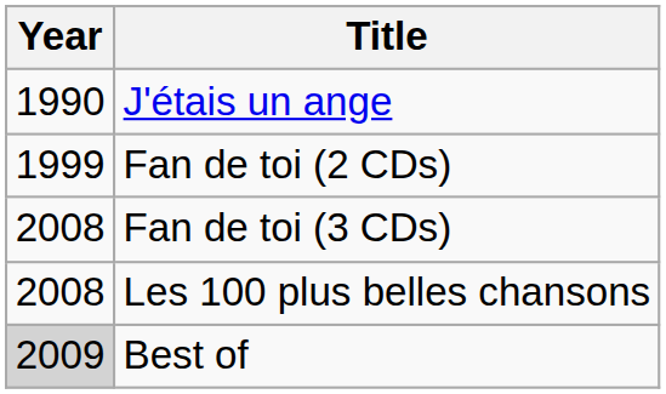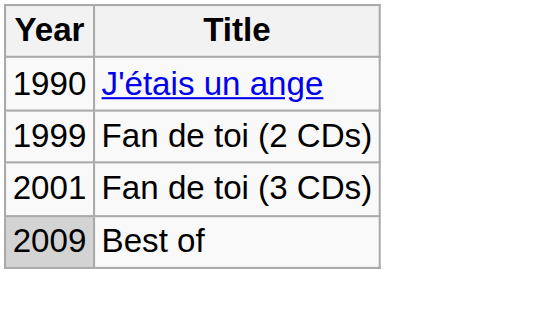 <table class="wikitable">
 <tr>
 <th>Year</th>
 <th>Title</th>
 </tr>
 <tr>
 <td>1990</td>
 <td><a href='#'>J'étais un ange</a></td>
 </tr>
 <tr>
 <td>1999</td>
 <td>Fan de toi (2  CDs)</td>
 </tr>
 <tr>
-<td>2008</td>
+<td>2001</td>
 <td>Fan de toi (3  CDs)</td>
-</tr>
-<tr>
-<td>2008</td>
-<td>Les 100 plus belles chansons</td>
 </tr>
 <tr>
 <td style="background: lightgrey;">2009</td>
 <td>Best of</td>
 </tr>
 </table>
